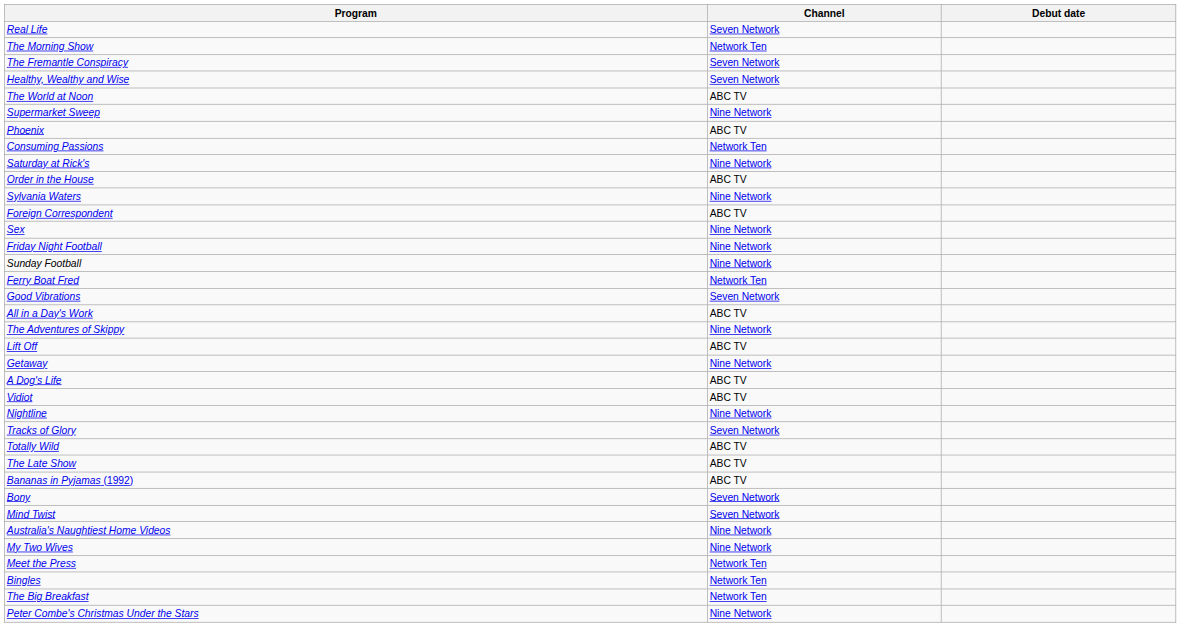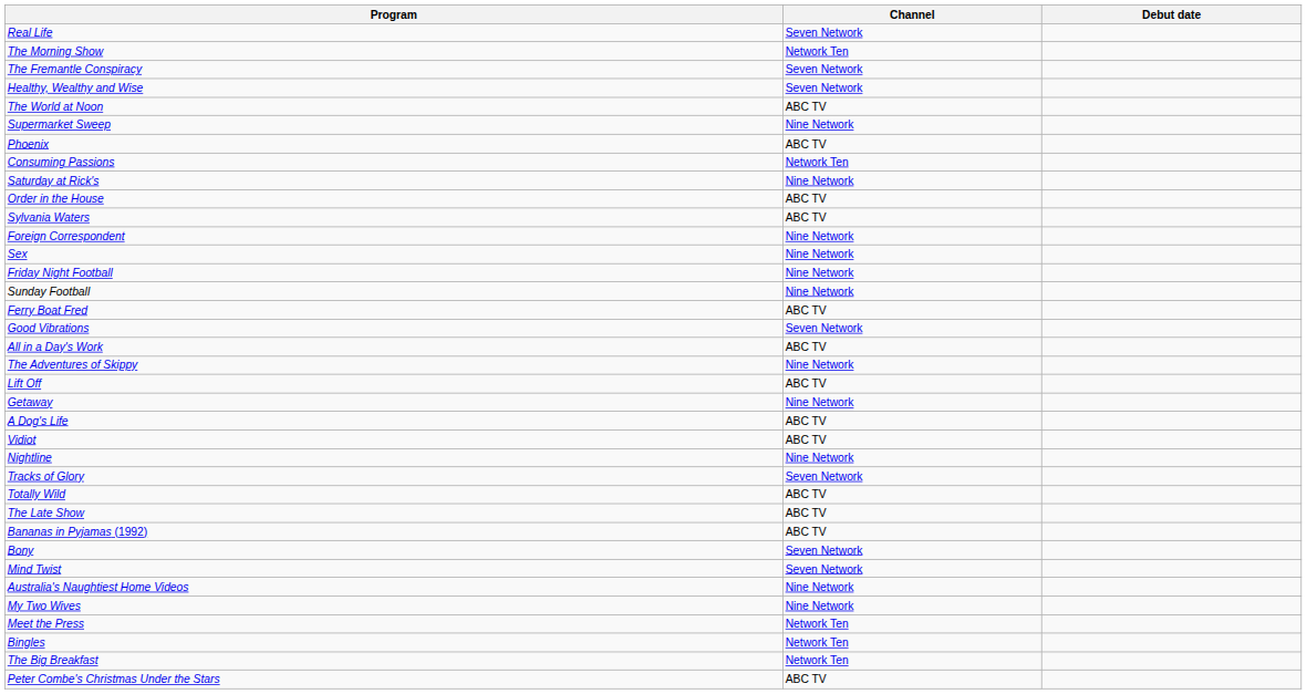 <table class="wikitable sortable" width="100%" style="font-size:87%;">
 <tr bgcolor="#efefef">
 <th width=60%>Program</th>
 <th width=20%>Channel</th>
 <th width=20%>Debut date</th>
 </tr>
 <tr>
 <td><em><a href='#'>Real Life</a></em></td>
 <td><a href='#'>Seven Network</a></td>
 <td></td>
 </tr>
 <tr>
 <td><em><a href='#'>The Morning Show</a></em></td>
 <td><a href='#'>Network Ten</a></td>
 <td></td>
 </tr>
 <tr>
 <td><em><a href='#'>The Fremantle Conspiracy</a></em></td>
 <td><a href='#'>Seven Network</a></td>
 <td></td>
 </tr>
 <tr>
 <td><em><a href='#'>Healthy, Wealthy and Wise</a></em></td>
 <td><a href='#'>Seven Network</a></td>
 <td></td>
 </tr>
 <tr>
 <td><em><a href='#'>The World at Noon</a></em></td>
 <td>ABC TV</td>
 <td></td>
 </tr>
 <tr>
 <td><em><a href='#'>Supermarket Sweep</a></em></td>
 <td><a href='#'>Nine Network</a></td>
 <td></td>
 </tr>
 <tr>
 <td><em><a href='#'>Phoenix</a></em></td>
 <td>ABC TV</td>
 <td></td>
 </tr>
 <tr>
 <td><em><a href='#'>Consuming Passions</a></em></td>
 <td><a href='#'>Network Ten</a></td>
 <td></td>
 </tr>
 <tr>
 <td><em><a href='#'>Saturday at Rick's</a></em></td>
 <td><a href='#'>Nine Network</a></td>
 <td></td>
 </tr>
 <tr>
 <td><em><a href='#'>Order in the House</a></em></td>
 <td>ABC TV</td>
 <td></td>
 </tr>
 <tr>
 <td><em><a href='#'>Sylvania Waters</a></em></td>
-<td><a href='#'>Nine Network</a></td>
+<td>ABC TV</td>
 <td></td>
 </tr>
 <tr>
 <td><em><a href='#'>Foreign Correspondent</a></em></td>
-<td>ABC TV</td>
+<td><a href='#'>Nine Network</a></td>
 <td></td>
 </tr>
 <tr>
 <td><em><a href='#'>Sex</a></em></td>
 <td><a href='#'>Nine Network</a></td>
 <td></td>
 </tr>
 <tr>
 <td><em><a href='#'>Friday Night Football</a></em></td>
 <td><a href='#'>Nine Network</a></td>
 <td></td>
 </tr>
 <tr>
 <td><em>Sunday Football</em></td>
 <td><a href='#'>Nine Network</a></td>
 <td></td>
 </tr>
 <tr>
 <td><em><a href='#'>Ferry Boat Fred</a></em></td>
-<td><a href='#'>Network Ten</a></td>
+<td>ABC TV</td>
 <td></td>
 </tr>
 <tr>
 <td><em><a href='#'>Good Vibrations</a></em></td>
 <td><a href='#'>Seven Network</a></td>
 <td></td>
 </tr>
 <tr>
 <td><em><a href='#'>All in a Day's Work</a></em></td>
 <td>ABC TV</td>
 <td></td>
 </tr>
 <tr>
 <td><em><a href='#'>The Adventures of Skippy</a></em></td>
 <td><a href='#'>Nine Network</a></td>
 <td></td>
 </tr>
 <tr>
 <td><em><a href='#'>Lift Off</a></em></td>
 <td>ABC TV</td>
 <td></td>
 </tr>
 <tr>
 <td><em><a href='#'>Getaway</a></em></td>
 <td><a href='#'>Nine Network</a></td>
 <td></td>
 </tr>
 <tr>
 <td><em><a href='#'>A Dog's Life</a></em></td>
 <td>ABC TV</td>
 <td></td>
 </tr>
 <tr>
 <td><em><a href='#'>Vidiot</a></em></td>
 <td>ABC TV</td>
 <td></td>
 </tr>
 <tr>
 <td><em><a href='#'>Nightline</a></em></td>
 <td><a href='#'>Nine Network</a></td>
 <td></td>
 </tr>
 <tr>
 <td><em><a href='#'>Tracks of Glory</a></em></td>
 <td><a href='#'>Seven Network</a></td>
 <td></td>
 </tr>
 <tr>
 <td><em><a href='#'>Totally Wild</a></em></td>
 <td>ABC TV</td>
 <td></td>
 </tr>
 <tr>
 <td><em><a href='#'>The Late Show</a></em></td>
 <td>ABC TV</td>
 <td></td>
 </tr>
 <tr>
 <td><a href='#'><em>Bananas in Pyjamas</em> (1992)</a></td>
 <td>ABC TV</td>
 <td></td>
 </tr>
 <tr>
 <td><em><a href='#'>Bony</a></em></td>
 <td><a href='#'>Seven Network</a></td>
 <td></td>
 </tr>
 <tr>
 <td><em><a href='#'>Mind Twist</a></em></td>
 <td><a href='#'>Seven Network</a></td>
 <td></td>
 </tr>
 <tr>
 <td><em><a href='#'>Australia's Naughtiest Home Videos</a></em></td>
 <td><a href='#'>Nine Network</a></td>
 <td></td>
 </tr>
 <tr>
 <td><em><a href='#'>My Two Wives</a></em></td>
 <td><a href='#'>Nine Network</a></td>
 <td></td>
 </tr>
 <tr>
 <td><em><a href='#'>Meet the Press</a></em></td>
 <td><a href='#'>Network Ten</a></td>
 <td></td>
 </tr>
 <tr>
 <td><em><a href='#'>Bingles</a></em></td>
 <td><a href='#'>Network Ten</a></td>
 <td></td>
 </tr>
 <tr>
 <td><em><a href='#'>The Big Breakfast</a></em></td>
 <td><a href='#'>Network Ten</a></td>
 <td></td>
 </tr>
 <tr>
 <td><em><a href='#'>Peter Combe's Christmas Under the Stars</a></em></td>
-<td><a href='#'>Nine Network</a></td>
+<td>ABC TV</td>
 <td></td>
 </tr>
 </table>
